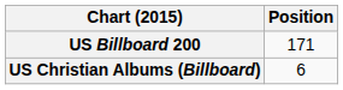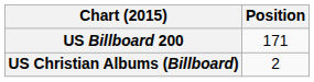 <table class="wikitable sortable plainrowheaders">
 <tr>
 <th scope="col">Chart (2015)</th>
 <th scope="col">Position</th>
 </tr>
 <tr>
 <th scope="row">US <em>Billboard</em> 200</th>
 <td align="center">171</td>
 </tr>
 <tr>
 <th scope="row">US Christian Albums (<em>Billboard</em>)</th>
-<td align="center">6</td>
+<td align="center">2</td>
 </tr>
 </table>
